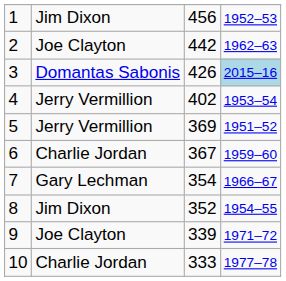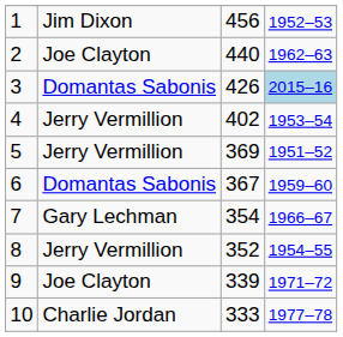 <table class="wikitable">
 <tr>
 </tr>
 <tr>
 <td>1</td>
 <td>Jim Dixon</td>
 <td>456</td>
 <td style="font-size:80%;"><a href='#'>1952–53</a></td>
 </tr>
 <tr>
 <td>2</td>
 <td>Joe Clayton</td>
-<td>442</td>
+<td>440</td>
 <td style="font-size:80%;"><a href='#'>1962–63</a></td>
 </tr>
 <tr>
 <td>3</td>
 <td><a href='#'>Domantas Sabonis</a></td>
 <td>426</td>
 <td style="background: lightblue; font-size:80%;"><a href='#'>2015–16</a></td>
 </tr>
 <tr>
 <td>4</td>
 <td>Jerry Vermillion</td>
 <td>402</td>
 <td style="font-size:80%;"><a href='#'>1953–54</a></td>
 </tr>
 <tr>
 <td>5</td>
 <td>Jerry Vermillion</td>
 <td>369</td>
 <td style="font-size:80%;"><a href='#'>1951–52</a></td>
 </tr>
 <tr>
 <td>6</td>
-<td>Charlie Jordan</td>
+<td><a href='#'>Domantas Sabonis</a></td>
 <td>367</td>
 <td style="font-size:80%;"><a href='#'>1959–60</a></td>
 </tr>
 <tr>
 <td>7</td>
 <td>Gary Lechman</td>
 <td>354</td>
 <td style="font-size:80%;"><a href='#'>1966–67</a></td>
 </tr>
 <tr>
 <td>8</td>
-<td>Jim Dixon</td>
+<td>Jerry Vermillion</td>
 <td>352</td>
 <td style="font-size:80%;"><a href='#'>1954–55</a></td>
 </tr>
 <tr>
 <td>9</td>
 <td>Joe Clayton</td>
 <td>339</td>
 <td style="font-size:80%;"><a href='#'>1971–72</a></td>
 </tr>
 <tr>
 <td>10</td>
 <td>Charlie Jordan</td>
 <td>333</td>
 <td style="font-size:80%;"><a href='#'>1977–78</a></td>
 </tr>
 </table>
